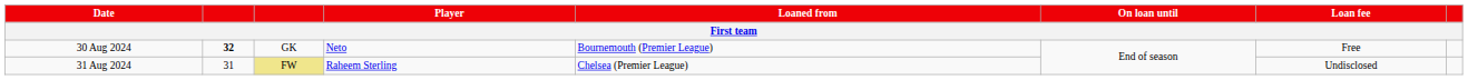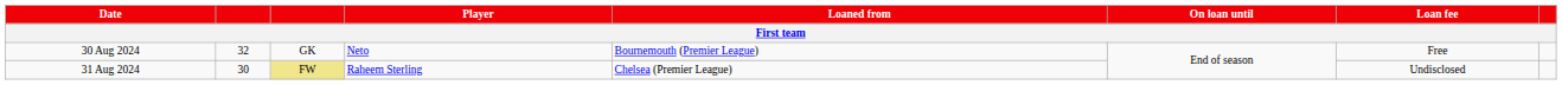 <table class="wikitable sortable" style="text-align:center; font-size:90%; width:100%;">
 <tr>
 <th style="background-color:#ee0107; color:#ffffff;" class="unsortable">Date</th>
 <th style="background-color:#ee0107; color:#ffffff;"></th>
 <th style="background-color:#ee0107; color:#ffffff;"></th>
 <th style="background-color:#ee0107; color:#ffffff;">Player</th>
 <th style="background-color:#ee0107; color:#ffffff;">Loaned from</th>
 <th style="background-color:#ee0107; color:#ffffff;" class="unsortable">On loan until</th>
 <th style="background-color:#ee0107; color:#ffffff;">Loan fee</th>
 <th style="background-color:#ee0107; color:#ffffff;" class="unsortable"></th>
 </tr>
 <tr>
 <th colspan="8"><a href='#'>First team</a></th>
 </tr>
 <tr>
 <td>30 Aug 2024</td>
-<td><strong>32</strong></td>
+<td>32</td>
 <td>GK</td>
 <td style="text-align:left;" data-sort-value="Neto"> <a href='#'>Neto</a></td>
 <td style="text-align:left;"> <a href='#'>Bournemouth</a> (<a href='#'>Premier League</a>)</td>
 <td rowspan="2">End of season</td>
 <td>Free</td>
 <td></td>
 </tr>
 <tr>
 <td>31 Aug 2024</td>
-<td>31</td>
+<td>30</td>
 <td style="background: khaki;">FW</td>
 <td style="text-align:left;" data-sort-value="Ster"> <a href='#'>Raheem Sterling</a></td>
 <td style="text-align:left;"> <a href='#'>Chelsea</a> (Premier League)</td>
 <td>Undisclosed</td>
 <td></td>
 </tr>
 </table>
